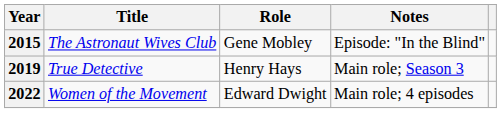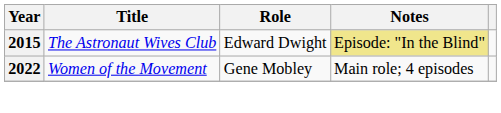 <table class="wikitable sortable plainrowheaders">
 <tr>
 <th scope="col">Year</th>
 <th scope="col">Title</th>
 <th scope="col">Role</th>
 <th scope="col" class="unsortable">Notes</th>
 <th scope="col" class="unsortable"></th>
 </tr>
 <tr>
 <th scope="row">2015</th>
 <td><em><a href='#'>The Astronaut Wives Club</a></em></td>
-<td>Gene Mobley</td>
-<td>Episode: "In the Blind"</td>
-<td align="center"></td>
-</tr>
-<tr>
-<th scope="row">2019</th>
-<td><em><a href='#'>True Detective</a></em></td>
-<td>Henry Hays</td>
-<td>Main role; <a href='#'>Season 3</a></td>
+<td>Edward Dwight</td>
+<td style="background: khaki;">Episode: "In the Blind"</td>
 <td align="center"></td>
 </tr>
 <tr>
 <th scope="row">2022</th>
 <td><em><a href='#'>Women of the Movement</a></em></td>
-<td>Edward Dwight</td>
+<td>Gene Mobley</td>
 <td>Main role; 4 episodes</td>
 <td align="center"></td>
 </tr>
 <tr>
 </tr>
 </table>
